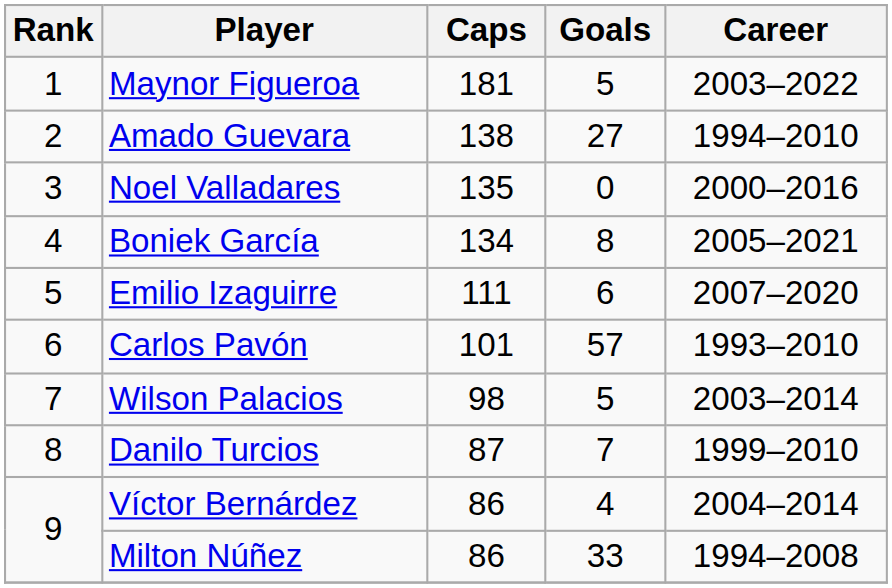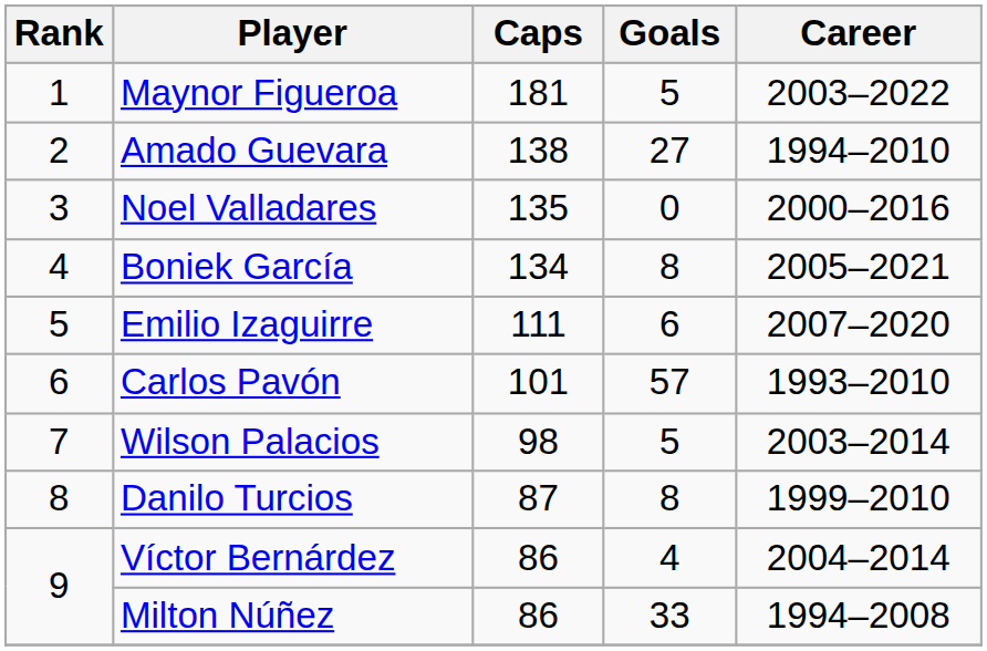 <table class="wikitable sortable" style="text-align: center;">
 <tr>
 <th width=30px>Rank</th>
 <th width=150px>Player</th>
 <th width=50px>Caps</th>
 <th width=50px>Goals</th>
 <th width=100px>Career</th>
 </tr>
 <tr>
 <td>1</td>
 <td align=left><a href='#'>Maynor Figueroa</a></td>
 <td>181</td>
 <td>5</td>
 <td>2003–2022</td>
 </tr>
 <tr>
 <td>2</td>
 <td align=left><a href='#'>Amado Guevara</a></td>
 <td>138</td>
 <td>27</td>
 <td>1994–2010</td>
 </tr>
 <tr>
 <td>3</td>
 <td align=left><a href='#'>Noel Valladares</a></td>
 <td>135</td>
 <td>0</td>
 <td>2000–2016</td>
 </tr>
 <tr>
 <td>4</td>
 <td align=left><a href='#'>Boniek García</a></td>
 <td>134</td>
 <td>8</td>
 <td>2005–2021</td>
 </tr>
 <tr>
 <td>5</td>
 <td align=left><a href='#'>Emilio Izaguirre</a></td>
 <td>111</td>
 <td>6</td>
 <td>2007–2020</td>
 </tr>
 <tr>
 <td>6</td>
 <td align=left><a href='#'>Carlos Pavón</a></td>
 <td>101</td>
 <td>57</td>
 <td>1993–2010</td>
 </tr>
 <tr>
 <td>7</td>
 <td align=left><a href='#'>Wilson Palacios</a></td>
 <td>98</td>
 <td>5</td>
 <td>2003–2014</td>
 </tr>
 <tr>
 <td>8</td>
 <td align=left><a href='#'>Danilo Turcios</a></td>
 <td>87</td>
-<td>7</td>
+<td>8</td>
 <td>1999–2010</td>
 </tr>
 <tr>
 <td rowspan=2>9</td>
 <td align=left><a href='#'>Víctor Bernárdez</a></td>
 <td>86</td>
 <td>4</td>
 <td>2004–2014</td>
 </tr>
 <tr>
 <td align=left><a href='#'>Milton Núñez</a></td>
 <td>86</td>
 <td>33</td>
 <td>1994–2008</td>
 </tr>
 <tr>
 </tr>
 </table>
